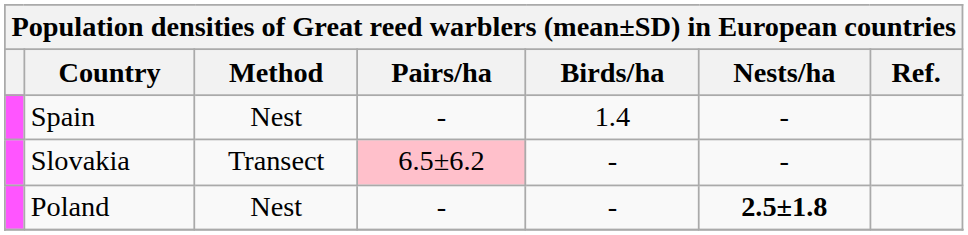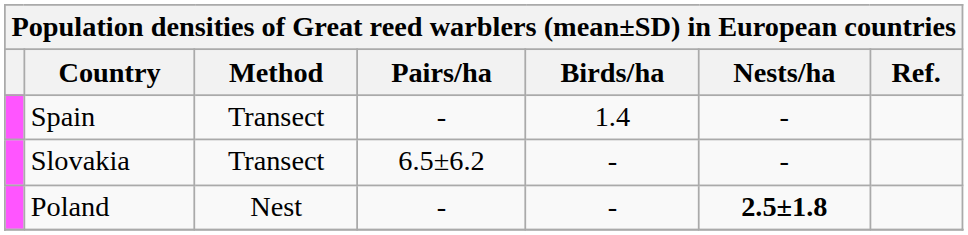 <table class="wikitable sortable collapsible">
 <tr>
 <th colspan="17">Population densities of Great reed warblers (mean±SD) in European countries</th>
 </tr>
 <tr>
 <th class="unsortable"></th>
 <th>Country</th>
 <th>Method</th>
 <th>Pairs/ha</th>
 <th>Birds/ha</th>
 <th>Nests/ha</th>
 <th>Ref.</th>
 </tr>
 <tr>
 <td style="background:#ff55ff;"></td>
 <td>Spain</td>
-<td align="center">Nest</td>
+<td align="center">Transect</td>
 <td align="center">-</td>
 <td align="center">1.4</td>
 <td align="center">-</td>
 <td align="center"></td>
 </tr>
 <tr>
 <td style="background:#ff55ff;"></td>
 <td>Slovakia</td>
 <td align="center">Transect</td>
-<td align="center" style="background: pink;">6.5±6.2</td>
+<td align="center">6.5±6.2</td>
 <td align="center">-</td>
 <td align="center">-</td>
 <td align="center"></td>
 </tr>
 <tr>
 <td style="background:#ff55ff;"></td>
 <td>Poland</td>
 <td align="center">Nest</td>
 <td align="center">-</td>
 <td align="center">-</td>
 <td align="center"><strong>2.5±1.8</strong></td>
 <td align="center"></td>
 </tr>
 <tr>
 </tr>
 <tr class="sortbottom">
 </tr>
 </table>
